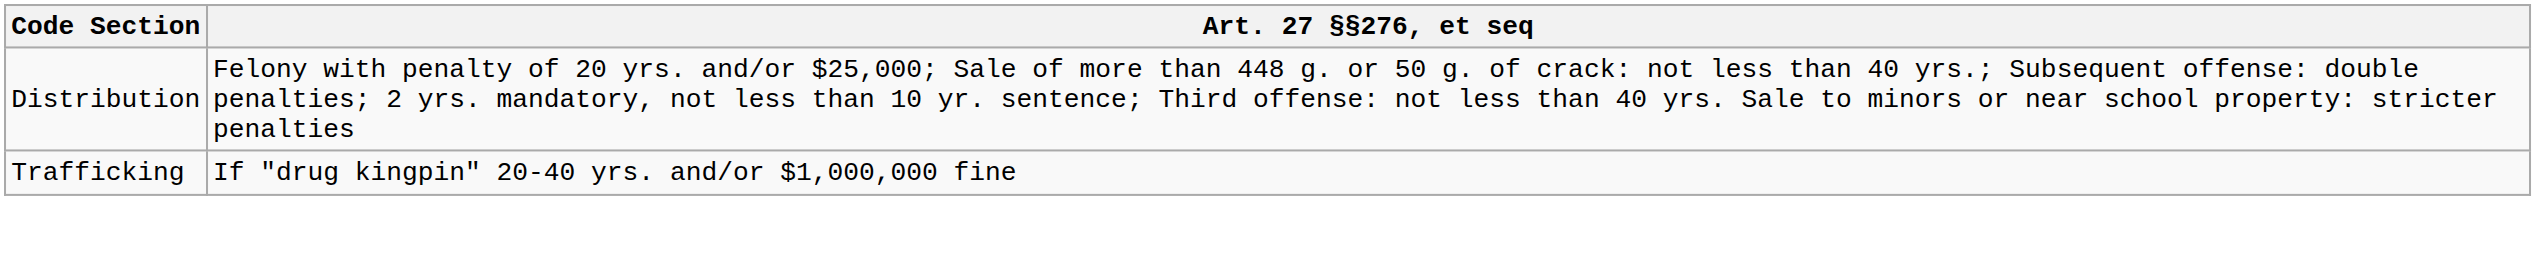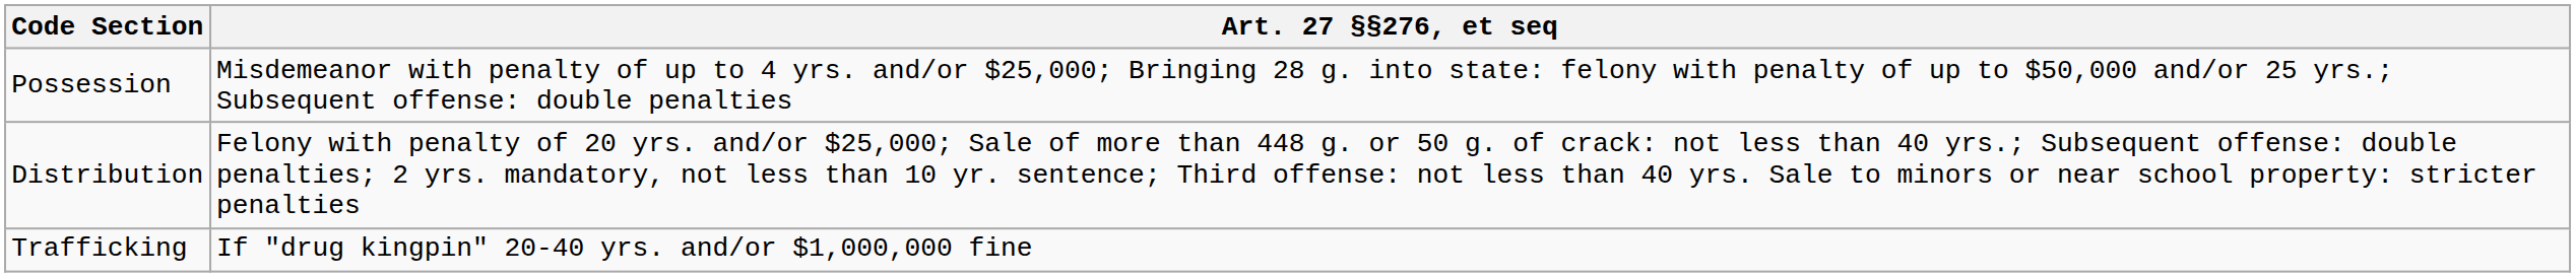 <table class="wikitable">
 <tr>
 <th>Code Section</th>
 <th>Art. 27 §§276, et seq</th>
+</tr>
+<tr>
+<td>Possession</td>
+<td>Misdemeanor with penalty of up to 4 yrs. and/or $25,000; Bringing 28 g. into state: felony with penalty of up to $50,000 and/or 25 yrs.; Subsequent offense: double penalties</td>
 </tr>
 <tr>
 <td>Distribution</td>
 <td>Felony with penalty of 20 yrs. and/or $25,000; Sale of more than 448 g. or 50 g. of crack: not less than 40 yrs.; Subsequent offense: double penalties; 2 yrs. mandatory, not less than 10 yr. sentence; Third offense: not less than 40 yrs. Sale to minors or near school property: stricter penalties</td>
 </tr>
 <tr>
 <td>Trafficking</td>
 <td>If "drug kingpin" 20-40 yrs. and/or $1,000,000 fine</td>
 </tr>
 </table>
